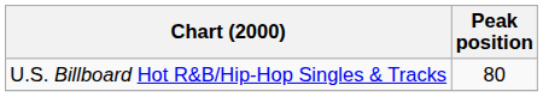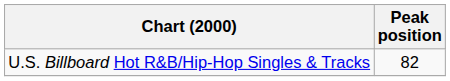 <table class="wikitable">
 <tr>
 <th align="left">Chart (2000)</th>
 <th align="left">Peak<br>position</th>
 </tr>
 <tr>
 <td align="left">U.S. <em>Billboard</em> <a href='#'>Hot R&B/Hip-Hop Singles & Tracks</a></td>
-<td align="center">80</td>
+<td align="center">82</td>
 </tr>
 <tr>
 </tr>
 </table>
